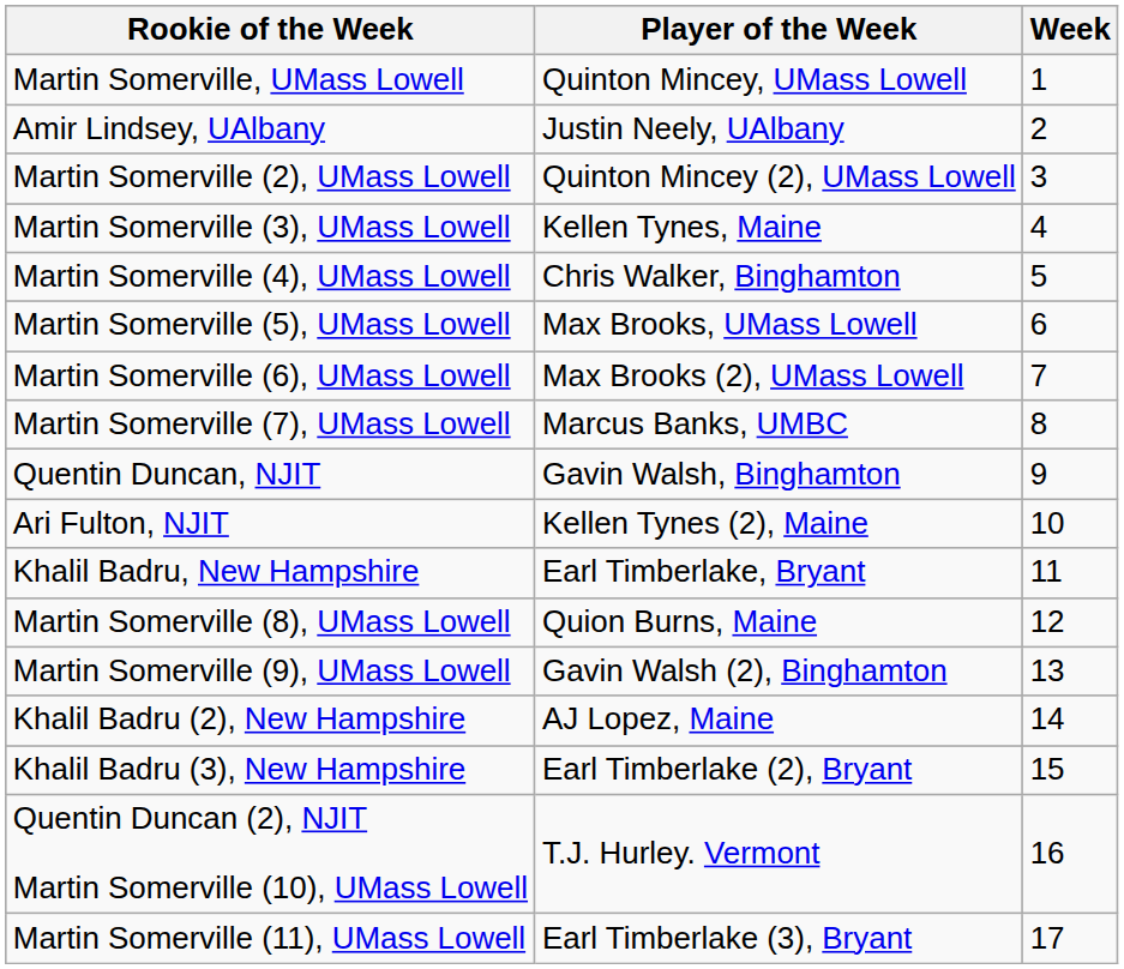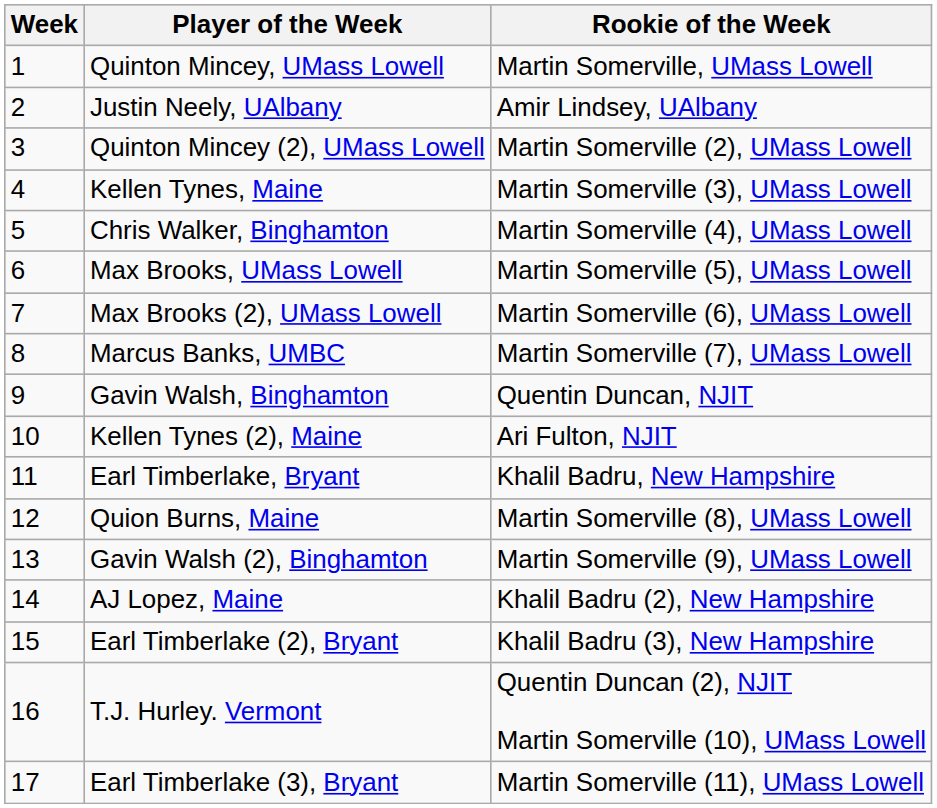 <table class="wikitable" border="1">
 <tr>
+<th align="center">Week</th>
+<th align="center">Player of the Week</th>
 <th align="center">Rookie of the Week</th>
-<th align="center">Player of the Week</th>
-<th align="center">Week</th>
 </tr>
 <tr>
+<td>1</td>
+<td>Quinton Mincey, <a href='#'>UMass Lowell</a></td>
 <td>Martin Somerville, <a href='#'>UMass Lowell</a></td>
-<td>Quinton Mincey, <a href='#'>UMass Lowell</a></td>
-<td>1</td>
 </tr>
 <tr>
+<td>2</td>
+<td>Justin Neely, <a href='#'>UAlbany</a></td>
 <td>Amir Lindsey, <a href='#'>UAlbany</a></td>
-<td>Justin Neely, <a href='#'>UAlbany</a></td>
-<td>2</td>
 </tr>
 <tr>
+<td>3</td>
+<td>Quinton Mincey (2), <a href='#'>UMass Lowell</a></td>
 <td>Martin Somerville (2), <a href='#'>UMass Lowell</a></td>
-<td>Quinton Mincey (2), <a href='#'>UMass Lowell</a></td>
-<td>3</td>
 </tr>
 <tr>
+<td>4</td>
+<td>Kellen Tynes, <a href='#'>Maine</a></td>
 <td>Martin Somerville (3), <a href='#'>UMass Lowell</a></td>
-<td>Kellen Tynes, <a href='#'>Maine</a></td>
-<td>4</td>
 </tr>
 <tr>
+<td>5</td>
+<td>Chris Walker, <a href='#'>Binghamton</a></td>
 <td>Martin Somerville (4), <a href='#'>UMass Lowell</a></td>
-<td>Chris Walker, <a href='#'>Binghamton</a></td>
-<td>5</td>
 </tr>
 <tr>
+<td>6</td>
+<td>Max Brooks, <a href='#'>UMass Lowell</a></td>
 <td>Martin Somerville (5), <a href='#'>UMass Lowell</a></td>
-<td>Max Brooks, <a href='#'>UMass Lowell</a></td>
-<td>6</td>
 </tr>
 <tr>
+<td>7</td>
+<td>Max Brooks (2), <a href='#'>UMass Lowell</a></td>
 <td>Martin Somerville (6), <a href='#'>UMass Lowell</a></td>
-<td>Max Brooks (2), <a href='#'>UMass Lowell</a></td>
-<td>7</td>
 </tr>
 <tr>
+<td>8</td>
+<td>Marcus Banks, <a href='#'>UMBC</a></td>
 <td>Martin Somerville (7), <a href='#'>UMass Lowell</a></td>
-<td>Marcus Banks, <a href='#'>UMBC</a></td>
-<td>8</td>
 </tr>
 <tr>
+<td>9</td>
+<td>Gavin Walsh, <a href='#'>Binghamton</a></td>
 <td>Quentin Duncan, <a href='#'>NJIT</a></td>
-<td>Gavin Walsh, <a href='#'>Binghamton</a></td>
-<td>9</td>
 </tr>
 <tr>
+<td>10</td>
+<td>Kellen Tynes (2), <a href='#'>Maine</a></td>
 <td>Ari Fulton, <a href='#'>NJIT</a></td>
-<td>Kellen Tynes (2), <a href='#'>Maine</a></td>
-<td>10</td>
 </tr>
 <tr>
+<td>11</td>
+<td>Earl Timberlake, <a href='#'>Bryant</a></td>
 <td>Khalil Badru, <a href='#'>New Hampshire</a></td>
-<td>Earl Timberlake, <a href='#'>Bryant</a></td>
-<td>11</td>
 </tr>
 <tr>
+<td>12</td>
+<td>Quion Burns, <a href='#'>Maine</a></td>
 <td>Martin Somerville (8), <a href='#'>UMass Lowell</a></td>
-<td>Quion Burns, <a href='#'>Maine</a></td>
-<td>12</td>
 </tr>
 <tr>
+<td>13</td>
+<td>Gavin Walsh (2), <a href='#'>Binghamton</a></td>
 <td>Martin Somerville (9), <a href='#'>UMass Lowell</a></td>
-<td>Gavin Walsh (2), <a href='#'>Binghamton</a></td>
-<td>13</td>
 </tr>
 <tr>
+<td>14</td>
+<td>AJ Lopez, <a href='#'>Maine</a></td>
 <td>Khalil Badru (2),  <a href='#'>New Hampshire</a></td>
-<td>AJ Lopez, <a href='#'>Maine</a></td>
-<td>14</td>
 </tr>
 <tr>
+<td>15</td>
+<td>Earl Timberlake (2), <a href='#'>Bryant</a></td>
 <td>Khalil Badru (3),  <a href='#'>New Hampshire</a></td>
-<td>Earl Timberlake (2), <a href='#'>Bryant</a></td>
-<td>15</td>
 </tr>
 <tr>
+<td>16</td>
+<td>T.J. Hurley. <a href='#'>Vermont</a></td>
 <td>Quentin Duncan (2), <a href='#'>NJIT</a><br><br>Martin Somerville (10), <a href='#'>UMass Lowell</a></td>
-<td>T.J. Hurley. <a href='#'>Vermont</a></td>
-<td>16</td>
 </tr>
 <tr>
+<td>17</td>
+<td>Earl Timberlake (3), <a href='#'>Bryant</a></td>
 <td>Martin Somerville (11), <a href='#'>UMass Lowell</a></td>
-<td>Earl Timberlake (3), <a href='#'>Bryant</a></td>
-<td>17</td>
 </tr>
 </table>
